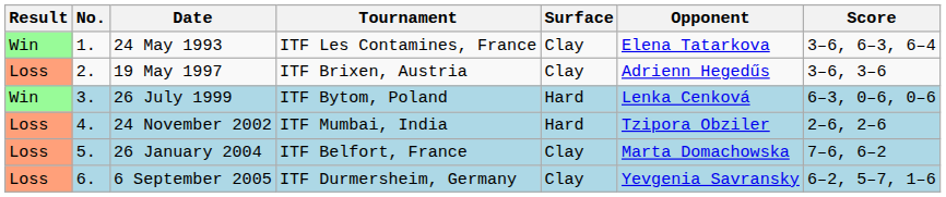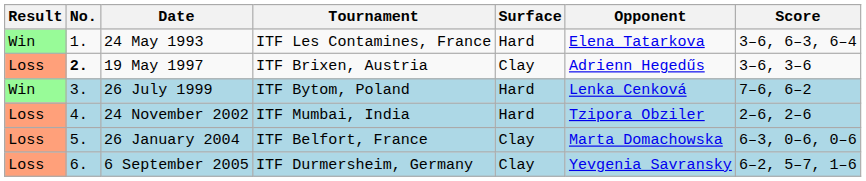 <table class="sortable wikitable">
 <tr>
 <th>Result</th>
 <th>No.</th>
 <th>Date</th>
 <th>Tournament</th>
 <th>Surface</th>
 <th>Opponent</th>
 <th class="unsortable">Score</th>
 </tr>
 <tr>
 <td style="background:#98fb98;">Win</td>
 <td>1.</td>
 <td>24 May 1993</td>
 <td>ITF Les Contamines, France</td>
-<td>Clay</td>
+<td>Hard</td>
 <td> <a href='#'>Elena Tatarkova</a></td>
 <td>3–6, 6–3, 6–4</td>
 </tr>
 <tr>
 <td style="background:#ffa07a;">Loss</td>
-<td>2.</td>
+<td><strong>2.</strong></td>
 <td>19 May 1997</td>
 <td>ITF Brixen, Austria</td>
 <td>Clay</td>
 <td> <a href='#'>Adrienn Hegedűs</a></td>
 <td>3–6, 3–6</td>
 </tr>
 <tr style="background:lightblue;">
 <td style="background:#98fb98;">Win</td>
 <td>3.</td>
 <td>26 July 1999</td>
 <td>ITF Bytom, Poland</td>
 <td>Hard</td>
 <td> <a href='#'>Lenka Cenková</a></td>
-<td>6–3, 0–6, 0–6</td>
+<td>7–6, 6–2</td>
 </tr>
 <tr style="background:lightblue;">
 <td style="background:#ffa07a;">Loss</td>
 <td>4.</td>
 <td>24 November 2002</td>
 <td>ITF Mumbai, India</td>
 <td>Hard</td>
 <td> <a href='#'>Tzipora Obziler</a></td>
 <td>2–6, 2–6</td>
 </tr>
 <tr style="background:lightblue;">
 <td style="background:#ffa07a;">Loss</td>
 <td>5.</td>
 <td>26 January 2004</td>
 <td>ITF Belfort, France</td>
 <td>Clay</td>
 <td> <a href='#'>Marta Domachowska</a></td>
-<td>7–6, 6–2</td>
+<td>6–3, 0–6, 0–6</td>
 </tr>
 <tr style="background:lightblue;">
 <td style="background:#ffa07a;">Loss</td>
 <td>6.</td>
 <td>6 September 2005</td>
 <td>ITF Durmersheim, Germany</td>
 <td>Clay</td>
 <td> <a href='#'>Yevgenia Savransky</a></td>
 <td>6–2, 5–7, 1–6</td>
 </tr>
 </table>
